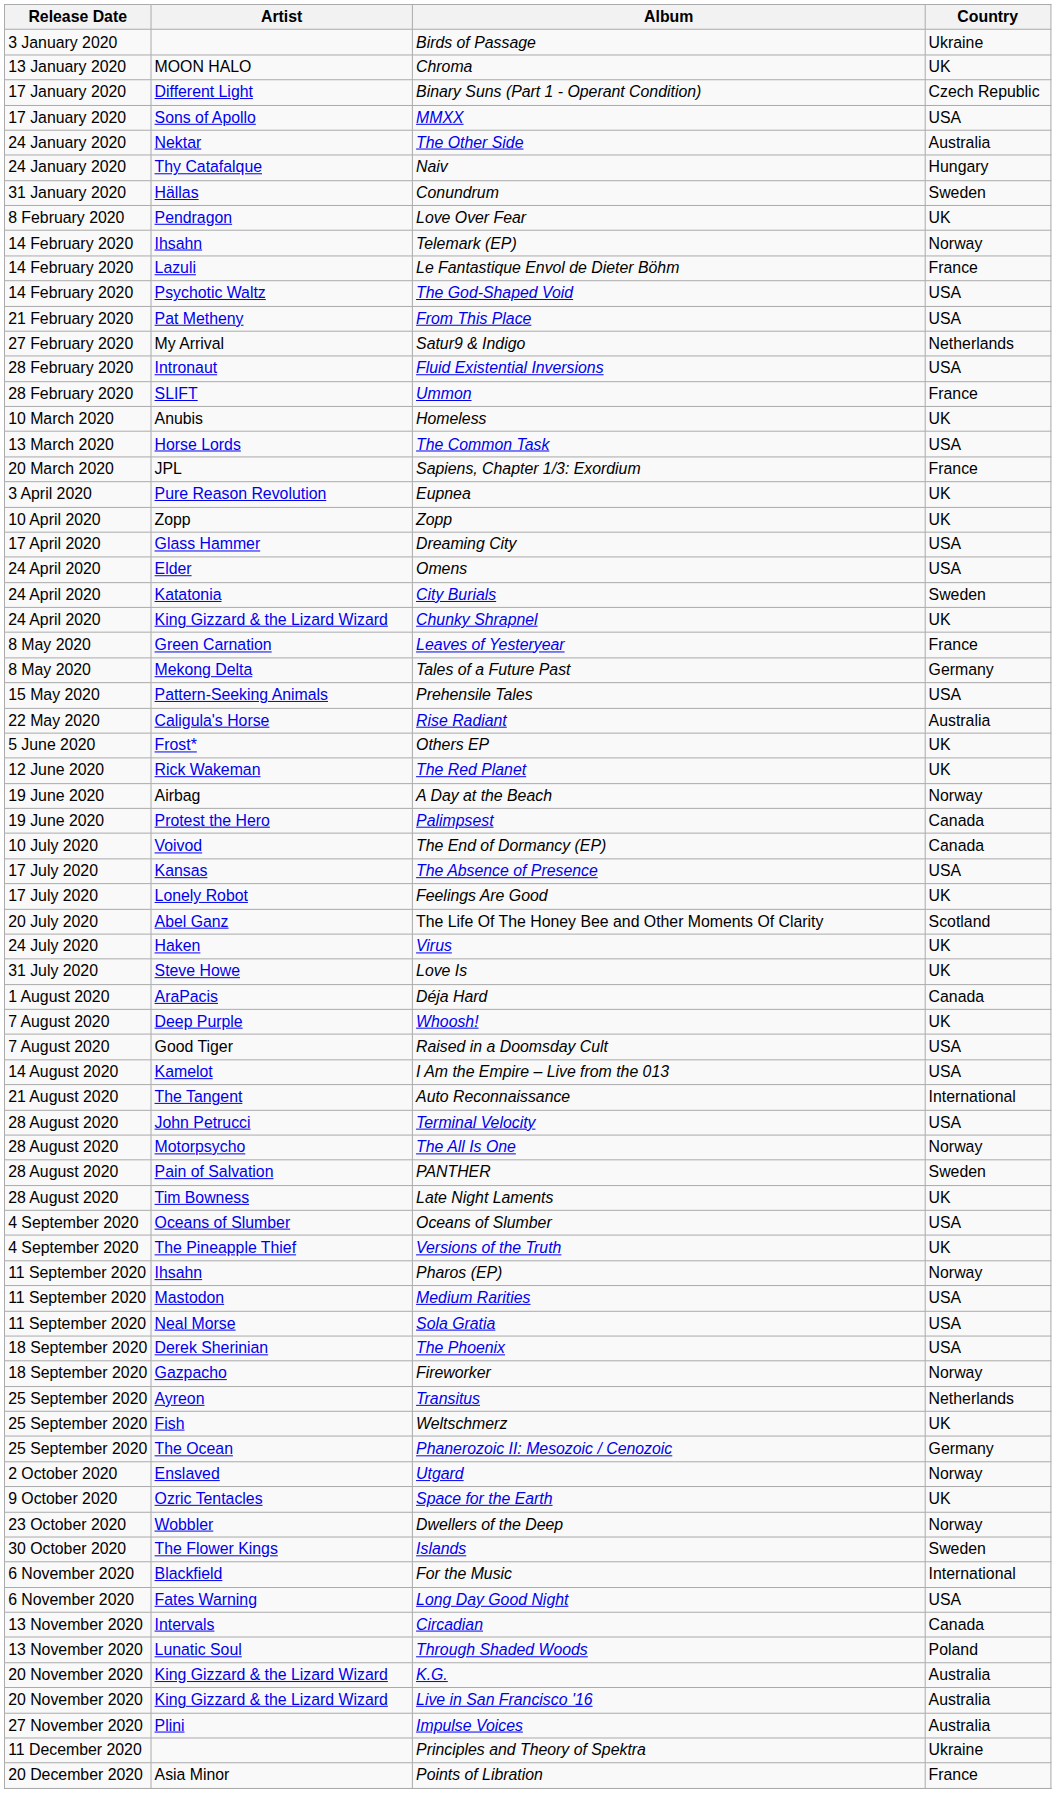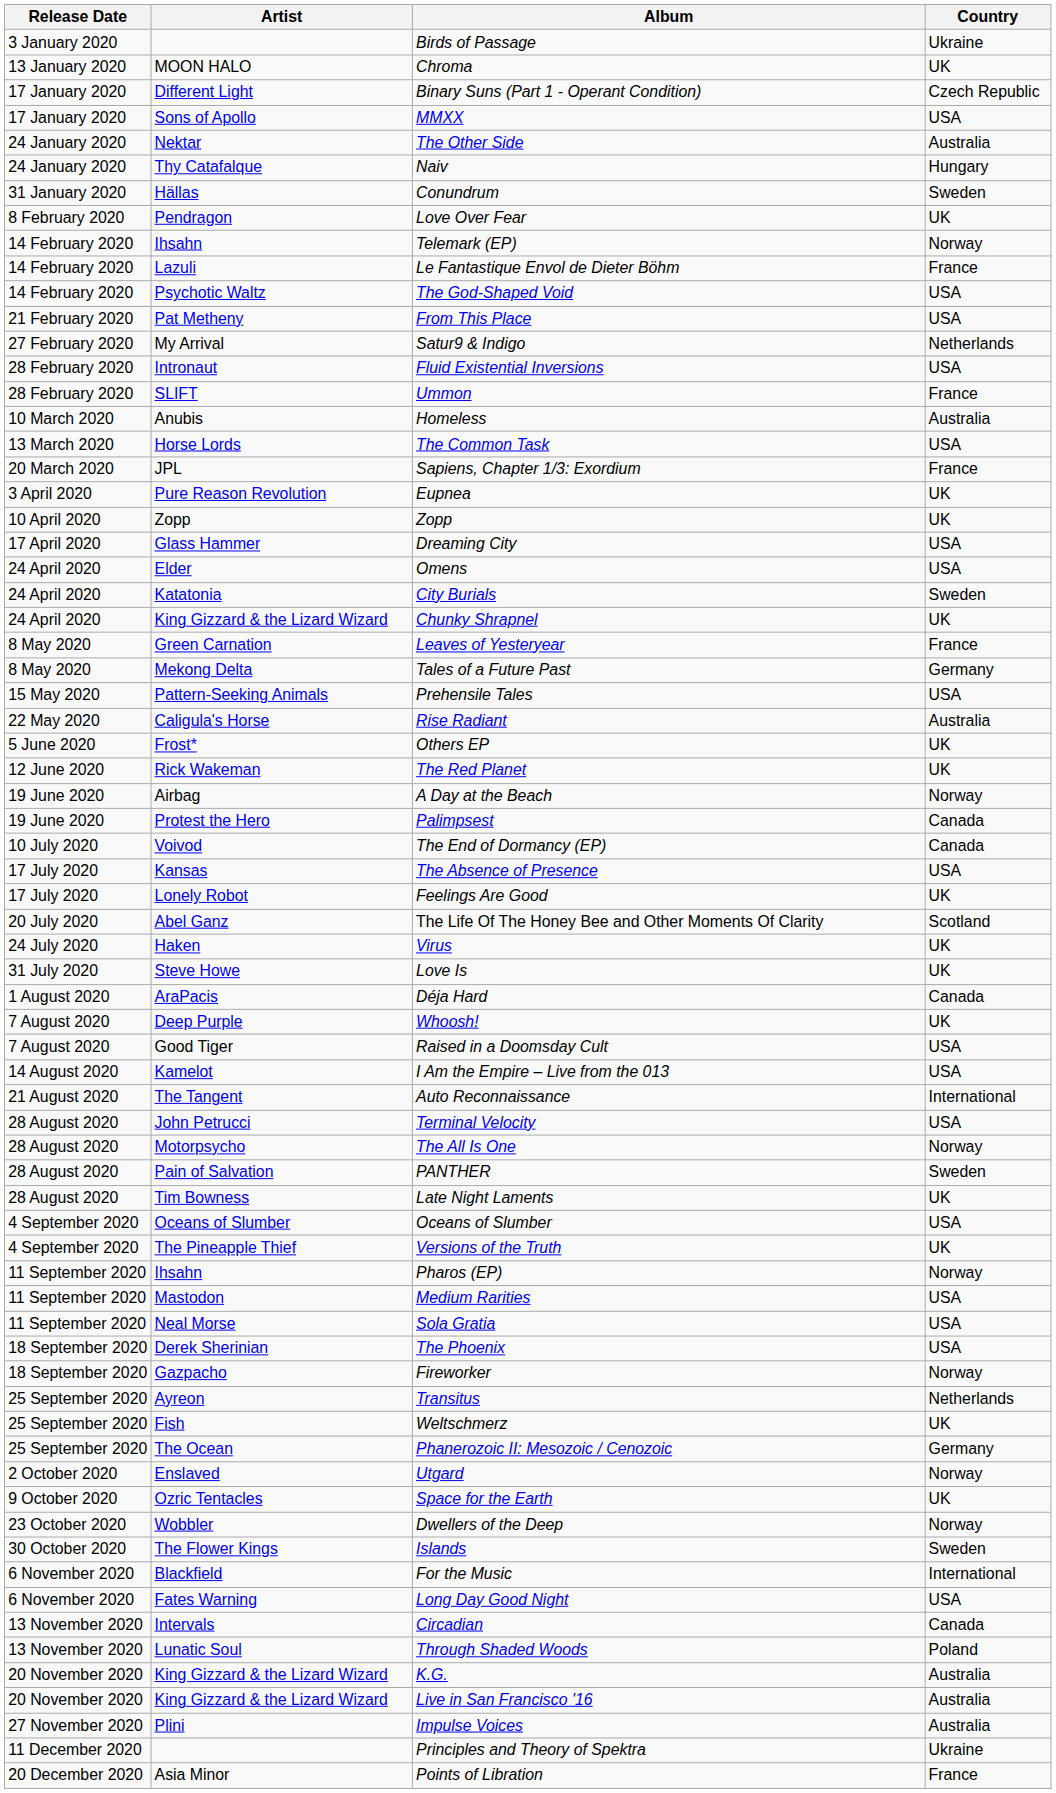 <table class="wikitable center">
 <tr>
 <th width="14%" align="center">Release Date</th>
 <th width="25%" align="center">Artist</th>
 <th width="49%" align="center">Album</th>
 <th width="12%" align="center">Country</th>
 </tr>
 <tr>
 <td>3 January 2020</td>
 <td></td>
 <td><em>Birds of Passage</em></td>
 <td>Ukraine</td>
 </tr>
 <tr>
 <td>13 January 2020</td>
 <td>MOON HALO</td>
 <td><em>Chroma</em></td>
 <td>UK</td>
 </tr>
 <tr>
 <td>17 January 2020</td>
 <td><a href='#'>Different Light</a></td>
 <td><em>Binary Suns (Part 1 - Operant Condition)</em></td>
 <td>Czech Republic</td>
 </tr>
 <tr>
 <td>17 January 2020</td>
 <td><a href='#'>Sons of Apollo</a></td>
 <td><a href='#'><em>MMXX</em></a></td>
 <td>USA</td>
 </tr>
 <tr>
 <td>24 January 2020</td>
 <td><a href='#'>Nektar</a></td>
 <td><a href='#'><em>The Other Side</em></a></td>
 <td>Australia</td>
 </tr>
 <tr>
 <td>24 January 2020</td>
 <td><a href='#'>Thy Catafalque</a></td>
 <td><em>Naiv</em></td>
 <td>Hungary</td>
 </tr>
 <tr>
 <td>31 January 2020</td>
 <td><a href='#'>Hällas</a></td>
 <td><em>Conundrum</em></td>
 <td>Sweden</td>
 </tr>
 <tr>
 <td>8 February 2020</td>
 <td><a href='#'>Pendragon</a></td>
 <td><em>Love Over Fear</em></td>
 <td>UK</td>
 </tr>
 <tr>
 <td>14 February 2020</td>
 <td><a href='#'>Ihsahn</a></td>
 <td><em>Telemark (EP)</em></td>
 <td>Norway</td>
 </tr>
 <tr>
 <td>14 February 2020</td>
 <td><a href='#'>Lazuli</a></td>
 <td><em>Le Fantastique Envol de Dieter Böhm</em></td>
 <td>France</td>
 </tr>
 <tr>
 <td>14 February 2020</td>
 <td><a href='#'>Psychotic Waltz</a></td>
 <td><em><a href='#'>The God-Shaped Void</a></em></td>
 <td>USA</td>
 </tr>
 <tr>
 <td>21 February 2020</td>
 <td><a href='#'>Pat Metheny</a></td>
 <td><em><a href='#'>From This Place</a></em></td>
 <td>USA</td>
 </tr>
 <tr>
 <td>27 February 2020</td>
 <td>My Arrival</td>
 <td><em>Satur9 & Indigo</em></td>
 <td>Netherlands</td>
 </tr>
 <tr>
 <td>28 February 2020</td>
 <td><a href='#'>Intronaut</a></td>
 <td><em><a href='#'>Fluid Existential Inversions</a></em></td>
 <td>USA</td>
 </tr>
 <tr>
 <td>28 February 2020</td>
 <td><a href='#'>SLIFT</a></td>
 <td><a href='#'><em>Ummon</em></a></td>
 <td>France</td>
 </tr>
 <tr>
 <td>10 March 2020</td>
 <td>Anubis</td>
 <td><em>Homeless</em></td>
-<td>UK</td>
+<td>Australia</td>
 </tr>
 <tr>
 <td>13 March 2020</td>
 <td><a href='#'>Horse Lords</a></td>
 <td><em><a href='#'>The Common Task</a></em></td>
 <td>USA</td>
 </tr>
 <tr>
 <td>20 March 2020</td>
 <td>JPL</td>
 <td><em>Sapiens, Chapter 1/3: Exordium</em></td>
 <td>France</td>
 </tr>
 <tr>
 <td>3 April 2020</td>
 <td><a href='#'>Pure Reason Revolution</a></td>
 <td><em>Eupnea</em></td>
 <td>UK</td>
 </tr>
 <tr>
 <td>10 April 2020</td>
 <td>Zopp</td>
 <td><em>Zopp</em></td>
 <td>UK</td>
 </tr>
 <tr>
 <td>17 April 2020</td>
 <td><a href='#'>Glass Hammer</a></td>
 <td><em>Dreaming City</em></td>
 <td>USA</td>
 </tr>
 <tr>
 <td>24 April 2020</td>
 <td><a href='#'>Elder</a></td>
 <td><em>Omens</em></td>
 <td>USA</td>
 </tr>
 <tr>
 <td>24 April 2020</td>
 <td><a href='#'>Katatonia</a></td>
 <td><em><a href='#'>City Burials</a></em></td>
 <td>Sweden</td>
 </tr>
 <tr>
 <td>24 April 2020</td>
 <td><a href='#'>King Gizzard & the Lizard Wizard</a></td>
 <td><em><a href='#'>Chunky Shrapnel</a></em></td>
 <td>UK</td>
 </tr>
 <tr>
 <td>8 May 2020</td>
 <td><a href='#'>Green Carnation</a></td>
 <td><em><a href='#'>Leaves of Yesteryear</a></em></td>
 <td>France</td>
 </tr>
 <tr>
 <td>8 May 2020</td>
 <td><a href='#'>Mekong Delta</a></td>
 <td><em>Tales of a Future Past</em></td>
 <td>Germany</td>
 </tr>
 <tr>
 <td>15 May 2020</td>
 <td><a href='#'>Pattern-Seeking Animals</a></td>
 <td><em>Prehensile Tales</em></td>
 <td>USA</td>
 </tr>
 <tr>
 <td>22 May 2020</td>
 <td><a href='#'>Caligula's Horse</a></td>
 <td><em><a href='#'>Rise Radiant</a></em></td>
 <td>Australia</td>
 </tr>
 <tr>
 <td>5 June 2020</td>
 <td><a href='#'>Frost*</a></td>
 <td><em>Others EP</em></td>
 <td>UK</td>
 </tr>
 <tr>
 <td>12 June 2020</td>
 <td><a href='#'>Rick Wakeman</a></td>
 <td><em><a href='#'>The Red Planet</a></em></td>
 <td>UK</td>
 </tr>
 <tr>
 <td>19 June 2020</td>
 <td>Airbag</td>
 <td><em>A Day at the Beach</em></td>
 <td>Norway</td>
 </tr>
 <tr>
 <td>19 June 2020</td>
 <td><a href='#'>Protest the Hero</a></td>
 <td><a href='#'><em>Palimpsest</em></a></td>
 <td>Canada</td>
 </tr>
 <tr>
 <td>10 July 2020</td>
 <td><a href='#'>Voivod</a></td>
 <td><em>The End of Dormancy (EP)</em></td>
 <td>Canada</td>
 </tr>
 <tr>
 <td>17 July 2020</td>
 <td><a href='#'>Kansas</a></td>
 <td><em><a href='#'>The Absence of Presence</a></em></td>
 <td>USA</td>
 </tr>
 <tr>
 <td>17 July 2020</td>
 <td><a href='#'>Lonely Robot</a></td>
 <td><em>Feelings Are Good</em></td>
 <td>UK</td>
 </tr>
 <tr>
 <td>20 July 2020</td>
 <td><a href='#'>Abel Ganz</a></td>
 <td>The Life Of The Honey Bee and Other Moments Of Clarity</td>
 <td>Scotland</td>
 </tr>
 <tr>
 <td>24 July 2020</td>
 <td><a href='#'>Haken</a></td>
 <td><a href='#'><em>Virus</em></a></td>
 <td>UK</td>
 </tr>
 <tr>
 <td>31 July 2020</td>
 <td><a href='#'>Steve Howe</a></td>
 <td><em>Love Is</em></td>
 <td>UK</td>
 </tr>
 <tr>
 <td>1 August 2020</td>
 <td><a href='#'>AraPacis</a></td>
 <td><em>Déja Hard</em></td>
 <td>Canada</td>
 </tr>
 <tr>
 <td>7 August 2020</td>
 <td><a href='#'>Deep Purple</a></td>
 <td><em><a href='#'>Whoosh!</a></em></td>
 <td>UK</td>
 </tr>
 <tr>
 <td>7 August 2020</td>
 <td>Good Tiger</td>
 <td><em>Raised in a Doomsday Cult</em></td>
 <td>USA</td>
 </tr>
 <tr>
 <td>14 August 2020</td>
 <td><a href='#'>Kamelot</a></td>
 <td><em>I Am the Empire – Live from the 013</em></td>
 <td>USA</td>
 </tr>
 <tr>
 <td>21 August 2020</td>
 <td><a href='#'>The Tangent</a></td>
 <td><em>Auto Reconnaissance</em></td>
 <td>International</td>
 </tr>
 <tr>
 <td>28 August 2020</td>
 <td><a href='#'>John Petrucci</a></td>
 <td><a href='#'><em>Terminal Velocity</em></a></td>
 <td>USA</td>
 </tr>
 <tr>
 <td>28 August 2020</td>
 <td><a href='#'>Motorpsycho</a></td>
 <td><em><a href='#'>The All Is One</a></em></td>
 <td>Norway</td>
 </tr>
 <tr>
 <td>28 August 2020</td>
 <td><a href='#'>Pain of Salvation</a></td>
 <td><em>PANTHER</em></td>
 <td>Sweden</td>
 </tr>
 <tr>
 <td>28 August 2020</td>
 <td><a href='#'>Tim Bowness</a></td>
 <td><em>Late Night Laments</em></td>
 <td>UK</td>
 </tr>
 <tr>
 <td>4 September 2020</td>
 <td><a href='#'>Oceans of Slumber</a></td>
 <td><em>Oceans of Slumber</em></td>
 <td>USA</td>
 </tr>
 <tr>
 <td>4 September 2020</td>
 <td><a href='#'>The Pineapple Thief</a></td>
 <td><em><a href='#'>Versions of the Truth</a></em></td>
 <td>UK</td>
 </tr>
 <tr>
 <td>11 September 2020</td>
 <td><a href='#'>Ihsahn</a></td>
 <td><em>Pharos (EP)</em></td>
 <td>Norway</td>
 </tr>
 <tr>
 <td>11 September 2020</td>
 <td><a href='#'>Mastodon</a></td>
 <td><a href='#'><em>Medium Rarities</em></a></td>
 <td>USA</td>
 </tr>
 <tr>
 <td>11 September 2020</td>
 <td><a href='#'>Neal Morse</a></td>
 <td><a href='#'><em>Sola Gratia</em></a></td>
 <td>USA</td>
 </tr>
 <tr>
 <td>18 September 2020</td>
 <td><a href='#'>Derek Sherinian</a></td>
 <td><a href='#'><em>The Phoenix</em></a></td>
 <td>USA</td>
 </tr>
 <tr>
 <td>18 September 2020</td>
 <td><a href='#'>Gazpacho</a></td>
 <td><em>Fireworker</em></td>
 <td>Norway</td>
 </tr>
 <tr>
 <td>25 September 2020</td>
 <td><a href='#'>Ayreon</a></td>
 <td><a href='#'><em>Transitus</em></a></td>
 <td>Netherlands</td>
 </tr>
 <tr>
 <td>25 September 2020</td>
 <td><a href='#'>Fish</a></td>
 <td><em>Weltschmerz</em></td>
 <td>UK</td>
 </tr>
 <tr>
 <td>25 September 2020</td>
 <td><a href='#'>The Ocean</a></td>
 <td><em><a href='#'>Phanerozoic II: Mesozoic / Cenozoic</a></em></td>
 <td>Germany</td>
 </tr>
 <tr>
 <td>2 October 2020</td>
 <td><a href='#'>Enslaved</a></td>
 <td><a href='#'><em>Utgard</em></a></td>
 <td>Norway</td>
 </tr>
 <tr>
 <td>9 October 2020</td>
 <td><a href='#'>Ozric Tentacles</a></td>
 <td><em><a href='#'>Space for the Earth</a></em></td>
 <td>UK</td>
 </tr>
 <tr>
 <td>23 October 2020</td>
 <td><a href='#'>Wobbler</a></td>
 <td><em>Dwellers of the Deep</em></td>
 <td>Norway</td>
 </tr>
 <tr>
 <td>30 October 2020</td>
 <td><a href='#'>The Flower Kings</a></td>
 <td><a href='#'><em>Islands</em></a></td>
 <td>Sweden</td>
 </tr>
 <tr>
 <td>6 November 2020</td>
 <td><a href='#'>Blackfield</a></td>
 <td><em>For the Music</em></td>
 <td>International</td>
 </tr>
 <tr>
 <td>6 November 2020</td>
 <td><a href='#'>Fates Warning</a></td>
 <td><em><a href='#'>Long Day Good Night</a></em></td>
 <td>USA</td>
 </tr>
 <tr>
 <td>13 November 2020</td>
 <td><a href='#'>Intervals</a></td>
 <td><a href='#'><em>Circadian</em></a></td>
 <td>Canada</td>
 </tr>
 <tr>
 <td>13 November 2020</td>
 <td><a href='#'>Lunatic Soul</a></td>
 <td><em><a href='#'>Through Shaded Woods</a></em></td>
 <td>Poland</td>
 </tr>
 <tr>
 <td>20 November 2020</td>
 <td><a href='#'>King Gizzard & the Lizard Wizard</a></td>
 <td><a href='#'><em>K.G.</em></a></td>
 <td>Australia</td>
 </tr>
 <tr>
 <td>20 November 2020</td>
 <td><a href='#'>King Gizzard & the Lizard Wizard</a></td>
 <td><em><a href='#'>Live in San Francisco '16</a></em></td>
 <td>Australia</td>
 </tr>
 <tr>
 <td>27 November 2020</td>
 <td><a href='#'>Plini</a></td>
 <td><em><a href='#'>Impulse Voices</a></em></td>
 <td>Australia</td>
 </tr>
 <tr>
 <td>11 December 2020</td>
 <td></td>
 <td><em>Principles and Theory of Spektra</em></td>
 <td>Ukraine</td>
 </tr>
 <tr>
 <td>20 December 2020</td>
 <td>Asia Minor</td>
 <td><em>Points of Libration</em></td>
 <td>France</td>
 </tr>
 <tr>
 </tr>
 </table>
